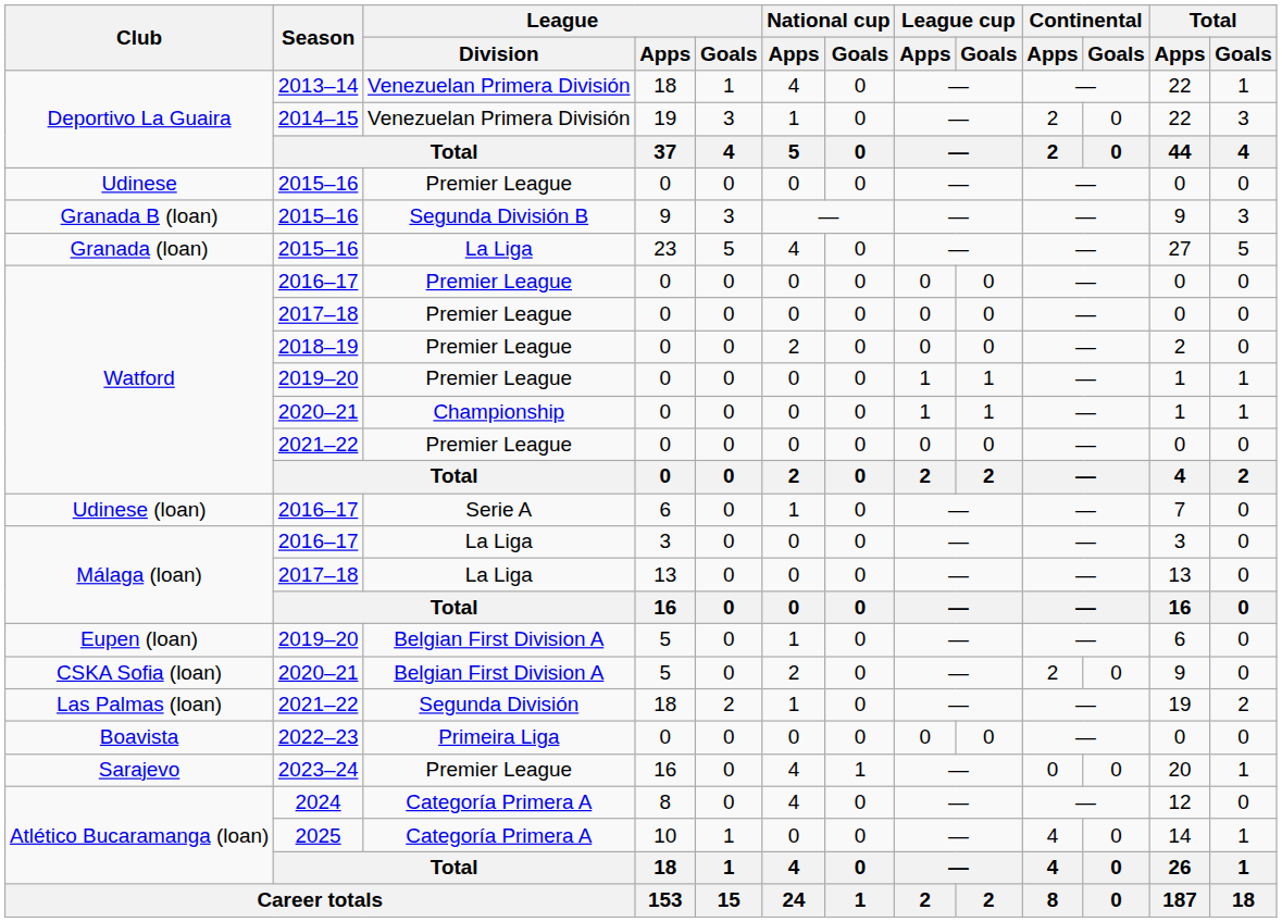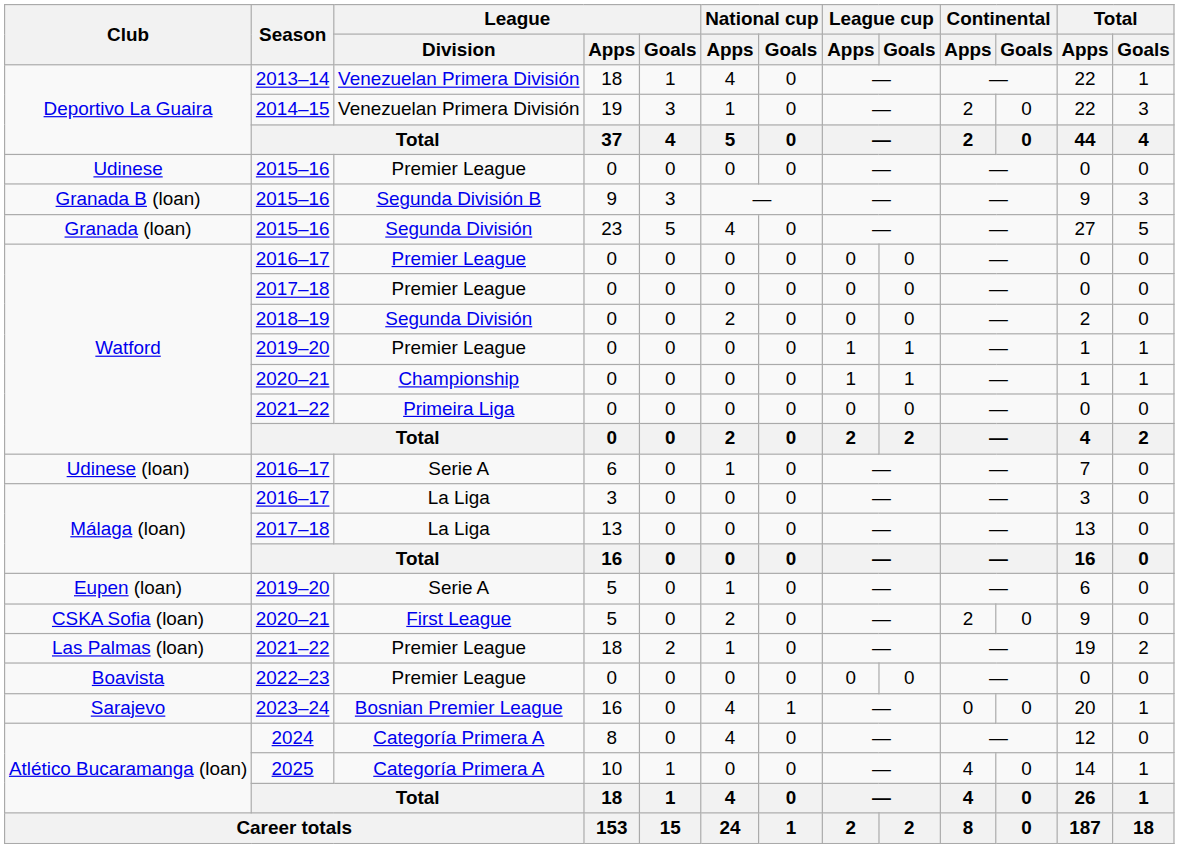 <table class="wikitable" style="text-align:center">
 <tr>
 <th rowspan=2>Club</th>
 <th rowspan=2>Season</th>
 <th colspan=3>League</th>
 <th colspan=2>National cup</th>
 <th colspan=2>League cup</th>
 <th colspan=2>Continental</th>
 <th colspan=2>Total</th>
 </tr>
 <tr>
 <th>Division</th>
 <th>Apps</th>
 <th>Goals</th>
 <th>Apps</th>
 <th>Goals</th>
 <th>Apps</th>
 <th>Goals</th>
 <th>Apps</th>
 <th>Goals</th>
 <th>Apps</th>
 <th>Goals</th>
 </tr>
 <tr>
 <td rowspan=3><a href='#'>Deportivo La Guaira</a></td>
 <td><a href='#'>2013–14</a></td>
 <td><a href='#'>Venezuelan Primera División</a></td>
 <td>18</td>
 <td>1</td>
 <td>4</td>
 <td>0</td>
 <td colspan=2>—</td>
 <td colspan=2>—</td>
 <td>22</td>
 <td>1</td>
 </tr>
 <tr>
 <td><a href='#'>2014–15</a></td>
 <td>Venezuelan Primera División</td>
 <td>19</td>
 <td>3</td>
 <td>1</td>
 <td>0</td>
 <td colspan=2>—</td>
 <td>2</td>
 <td>0</td>
 <td>22</td>
 <td>3</td>
 </tr>
 <tr>
 <th colspan=2>Total</th>
 <th>37</th>
 <th>4</th>
 <th>5</th>
 <th>0</th>
 <th colspan=2>—</th>
 <th>2</th>
 <th>0</th>
 <th>44</th>
 <th>4</th>
 </tr>
 <tr>
 <td><a href='#'>Udinese</a></td>
 <td><a href='#'>2015–16</a></td>
 <td>Premier League</td>
 <td>0</td>
 <td>0</td>
 <td>0</td>
 <td>0</td>
 <td colspan=2>—</td>
 <td colspan=2>—</td>
 <td>0</td>
 <td>0</td>
 </tr>
 <tr>
 <td><a href='#'>Granada B</a> (loan)</td>
 <td><a href='#'>2015–16</a></td>
 <td><a href='#'>Segunda División B</a></td>
 <td>9</td>
 <td>3</td>
 <td colspan=2>—</td>
 <td colspan=2>—</td>
 <td colspan=2>—</td>
 <td>9</td>
 <td>3</td>
 </tr>
 <tr>
 <td><a href='#'>Granada</a> (loan)</td>
 <td><a href='#'>2015–16</a></td>
-<td><a href='#'>La Liga</a></td>
+<td><a href='#'>Segunda División</a></td>
 <td>23</td>
 <td>5</td>
 <td>4</td>
 <td>0</td>
 <td colspan=2>—</td>
 <td colspan=2>—</td>
 <td>27</td>
 <td>5</td>
 </tr>
 <tr>
 <td rowspan=7><a href='#'>Watford</a></td>
 <td><a href='#'>2016–17</a></td>
 <td><a href='#'>Premier League</a></td>
 <td>0</td>
 <td>0</td>
 <td>0</td>
 <td>0</td>
 <td>0</td>
 <td>0</td>
 <td colspan=2>—</td>
 <td>0</td>
 <td>0</td>
 </tr>
 <tr>
 <td><a href='#'>2017–18</a></td>
 <td>Premier League</td>
 <td>0</td>
 <td>0</td>
 <td>0</td>
 <td>0</td>
 <td>0</td>
 <td>0</td>
 <td colspan=2>—</td>
 <td>0</td>
 <td>0</td>
 </tr>
 <tr>
 <td><a href='#'>2018–19</a></td>
-<td>Premier League</td>
+<td><a href='#'>Segunda División</a></td>
 <td>0</td>
 <td>0</td>
 <td>2</td>
 <td>0</td>
 <td>0</td>
 <td>0</td>
 <td colspan=2>—</td>
 <td>2</td>
 <td>0</td>
 </tr>
 <tr>
 <td><a href='#'>2019–20</a></td>
 <td>Premier League</td>
 <td>0</td>
 <td>0</td>
 <td>0</td>
 <td>0</td>
 <td>1</td>
 <td>1</td>
 <td colspan=2>—</td>
 <td>1</td>
 <td>1</td>
 </tr>
 <tr>
 <td><a href='#'>2020–21</a></td>
 <td><a href='#'>Championship</a></td>
 <td>0</td>
 <td>0</td>
 <td>0</td>
 <td>0</td>
 <td>1</td>
 <td>1</td>
 <td colspan=2>—</td>
 <td>1</td>
 <td>1</td>
 </tr>
 <tr>
 <td><a href='#'>2021–22</a></td>
-<td>Premier League</td>
+<td><a href='#'>Primeira Liga</a></td>
 <td>0</td>
 <td>0</td>
 <td>0</td>
 <td>0</td>
 <td>0</td>
 <td>0</td>
 <td colspan=2>—</td>
 <td>0</td>
 <td>0</td>
 </tr>
 <tr>
 <th colspan=2>Total</th>
 <th>0</th>
 <th>0</th>
 <th>2</th>
 <th>0</th>
 <th>2</th>
 <th>2</th>
 <th colspan=2>—</th>
 <th>4</th>
 <th>2</th>
 </tr>
 <tr>
 <td><a href='#'>Udinese</a> (loan)</td>
 <td><a href='#'>2016–17</a></td>
 <td>Serie A</td>
 <td>6</td>
 <td>0</td>
 <td>1</td>
 <td>0</td>
 <td colspan=2>—</td>
 <td colspan=2>—</td>
 <td>7</td>
 <td>0</td>
 </tr>
 <tr>
 <td rowspan=3><a href='#'>Málaga</a> (loan)</td>
 <td><a href='#'>2016–17</a></td>
 <td>La Liga</td>
 <td>3</td>
 <td>0</td>
 <td>0</td>
 <td>0</td>
 <td colspan=2>—</td>
 <td colspan=2>—</td>
 <td>3</td>
 <td>0</td>
 </tr>
 <tr>
 <td><a href='#'>2017–18</a></td>
 <td>La Liga</td>
 <td>13</td>
 <td>0</td>
 <td>0</td>
 <td>0</td>
 <td colspan=2>—</td>
 <td colspan=2>—</td>
 <td>13</td>
 <td>0</td>
 </tr>
 <tr>
 <th colspan=2>Total</th>
 <th>16</th>
 <th>0</th>
 <th>0</th>
 <th>0</th>
 <th colspan=2>—</th>
 <th colspan=2>—</th>
 <th>16</th>
 <th>0</th>
 </tr>
 <tr>
 <td><a href='#'>Eupen</a> (loan)</td>
 <td><a href='#'>2019–20</a></td>
-<td><a href='#'>Belgian First Division A</a></td>
+<td>Serie A</td>
 <td>5</td>
 <td>0</td>
 <td>1</td>
 <td>0</td>
 <td colspan=2>—</td>
 <td colspan=2>—</td>
 <td>6</td>
 <td>0</td>
 </tr>
 <tr>
 <td><a href='#'>CSKA Sofia</a> (loan)</td>
 <td><a href='#'>2020–21</a></td>
-<td><a href='#'>Belgian First Division A</a></td>
+<td><a href='#'>First League</a></td>
 <td>5</td>
 <td>0</td>
 <td>2</td>
 <td>0</td>
 <td colspan=2>—</td>
 <td>2</td>
 <td>0</td>
 <td>9</td>
 <td>0</td>
 </tr>
 <tr>
 <td><a href='#'>Las Palmas</a> (loan)</td>
 <td><a href='#'>2021–22</a></td>
-<td><a href='#'>Segunda División</a></td>
+<td>Premier League</td>
 <td>18</td>
 <td>2</td>
 <td>1</td>
 <td>0</td>
 <td colspan=2>—</td>
 <td colspan=2>—</td>
 <td>19</td>
 <td>2</td>
 </tr>
 <tr>
 <td><a href='#'>Boavista</a></td>
 <td><a href='#'>2022–23</a></td>
-<td><a href='#'>Primeira Liga</a></td>
+<td>Premier League</td>
 <td>0</td>
 <td>0</td>
 <td>0</td>
 <td>0</td>
 <td>0</td>
 <td>0</td>
 <td colspan=2>—</td>
 <td>0</td>
 <td>0</td>
 </tr>
 <tr>
 <td><a href='#'>Sarajevo</a></td>
 <td><a href='#'>2023–24</a></td>
-<td>Premier League</td>
+<td><a href='#'>Bosnian Premier League</a></td>
 <td>16</td>
 <td>0</td>
 <td>4</td>
 <td>1</td>
 <td colspan=2>—</td>
 <td>0</td>
 <td>0</td>
 <td>20</td>
 <td>1</td>
 </tr>
 <tr>
 <td rowspan=3><a href='#'>Atlético Bucaramanga</a> (loan)</td>
 <td><a href='#'>2024</a></td>
 <td><a href='#'>Categoría Primera A</a></td>
 <td>8</td>
 <td>0</td>
 <td>4</td>
 <td>0</td>
 <td colspan=2>—</td>
 <td colspan=2>—</td>
 <td>12</td>
 <td>0</td>
 </tr>
 <tr>
 <td><a href='#'>2025</a></td>
 <td><a href='#'>Categoría Primera A</a></td>
 <td>10</td>
 <td>1</td>
 <td>0</td>
 <td>0</td>
 <td colspan=2>—</td>
 <td>4</td>
 <td>0</td>
 <td>14</td>
 <td>1</td>
 </tr>
 <tr>
 <th colspan=2>Total</th>
 <th>18</th>
 <th>1</th>
 <th>4</th>
 <th>0</th>
 <th colspan=2>—</th>
 <th>4</th>
 <th>0</th>
 <th>26</th>
 <th>1</th>
 </tr>
 <tr>
 <th colspan=3>Career totals</th>
 <th>153</th>
 <th>15</th>
 <th>24</th>
 <th>1</th>
 <th>2</th>
 <th>2</th>
 <th>8</th>
 <th>0</th>
 <th>187</th>
 <th>18</th>
 </tr>
 </table>
